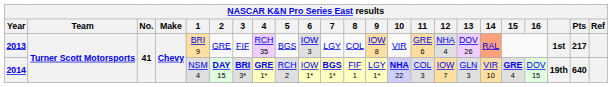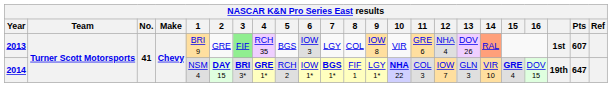 <table class="wikitable" style="text-align:center; font-size:75%">
 <tr>
 <th colspan=23><a href='#'>NASCAR K&N Pro Series East</a> results</th>
 </tr>
 <tr>
 <th>Year</th>
 <th>Team</th>
 <th>No.</th>
 <th>Make</th>
 <th>1</th>
 <th>2</th>
 <th>3</th>
 <th>4</th>
 <th>5</th>
 <th>6</th>
 <th>7</th>
 <th>8</th>
 <th>9</th>
 <th>10</th>
 <th>11</th>
 <th>12</th>
 <th>13</th>
 <th>14</th>
 <th>15</th>
 <th>16</th>
 <th></th>
 <th>Pts</th>
 <th>Ref</th>
 </tr>
 <tr>
 <th><a href='#'>2013</a></th>
 <th rowspan=2><a href='#'>Turner Scott Motorsports</a></th>
 <th rowspan=2>41</th>
 <th rowspan=2><a href='#'>Chevy</a></th>
 <td style="background:#FFDF9F;"><a href='#'>BRI</a><br><small>9</small></td>
 <td><a href='#'>GRE</a></td>
-<td><a href='#'>FIF</a></td>
+<td style="background: lightgreen;"><a href='#'>FIF</a></td>
 <td style="background:#EFCFFF;"><a href='#'>RCH</a><br><small>35</small></td>
 <td><a href='#'>BGS</a></td>
 <td style="background:#DFDFDF;"><a href='#'>IOW</a><br><small>3</small></td>
 <td><a href='#'>LGY</a></td>
 <td><a href='#'>COL</a></td>
 <td style="background:#FFDF9F;"><a href='#'>IOW</a><br><small>8</small></td>
 <td><a href='#'>VIR</a></td>
 <td style="background:#FFDF9F;"><a href='#'>GRE</a><br><small>6</small></td>
 <td style="background:#DFDFDF;"><a href='#'>NHA</a><br><small>4</small></td>
 <td style="background:#EFCFFF;"><a href='#'>DOV</a><br><small>26</small></td>
 <td style="background: lightsalmon;"><a href='#'>RAL</a></td>
 <td colspan=2></td>
 <th>1st</th>
-<th>217</th>
+<th>607</th>
 <th></th>
 </tr>
 <tr>
 <th><a href='#'>2014</a></th>
 <td style="background:#DFDFDF;"><a href='#'>NSM</a><br><small>4</small></td>
 <td style="background:#DFFFDF;"><strong><a href='#'>DAY</a></strong><br><small>15</small></td>
 <td style="background:#DFDFDF;"><strong><a href='#'>BRI</a></strong><br><small>3*</small></td>
 <td style="background:#FFFFBF;"><strong><a href='#'>GRE</a></strong><br><small>1*</small></td>
 <td style="background:#DFDFDF;"><a href='#'>RCH</a><br><small>2</small></td>
 <td style="background:#FFFFBF;"><a href='#'>IOW</a><br><small>1*</small></td>
 <td style="background:#FFFFBF;"><strong><a href='#'>BGS</a></strong><br><small>1*</small></td>
 <td style="background:#FFFFBF;"><a href='#'>FIF</a><br><small>1</small></td>
 <td style="background:#FFFFBF;"><a href='#'>LGY</a><br><small>1*</small></td>
 <td style="background:#CFCFFF;"><strong><a href='#'>NHA</a></strong><br><small>22</small></td>
 <td style="background:#DFDFDF;"><a href='#'>COL</a><br><small>3</small></td>
 <td style="background:#FFDF9F;"><a href='#'>IOW</a><br><small>7</small></td>
 <td style="background:#DFDFDF;"><a href='#'>GLN</a><br><small>3</small></td>
 <td style="background:#FFDF9F;"><a href='#'>VIR</a><br><small>10</small></td>
 <td style="background:#DFDFDF;"><strong><a href='#'>GRE</a></strong><br><small>4</small></td>
 <td style="background:#DFFFDF;"><a href='#'>DOV</a><br><small>15</small></td>
 <th>19th</th>
-<th>640</th>
+<th>647</th>
 <th></th>
 </tr>
 </table>
